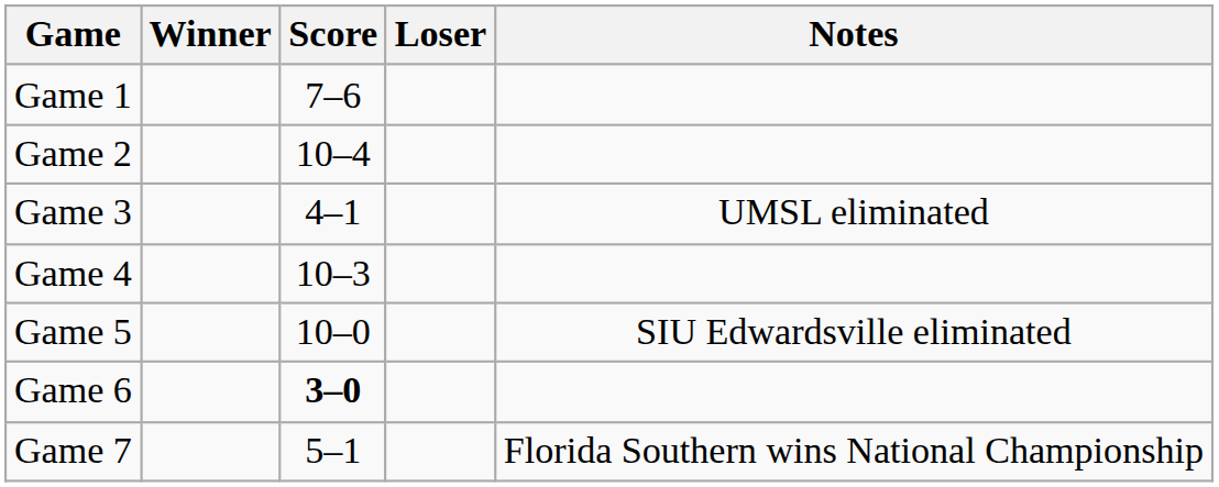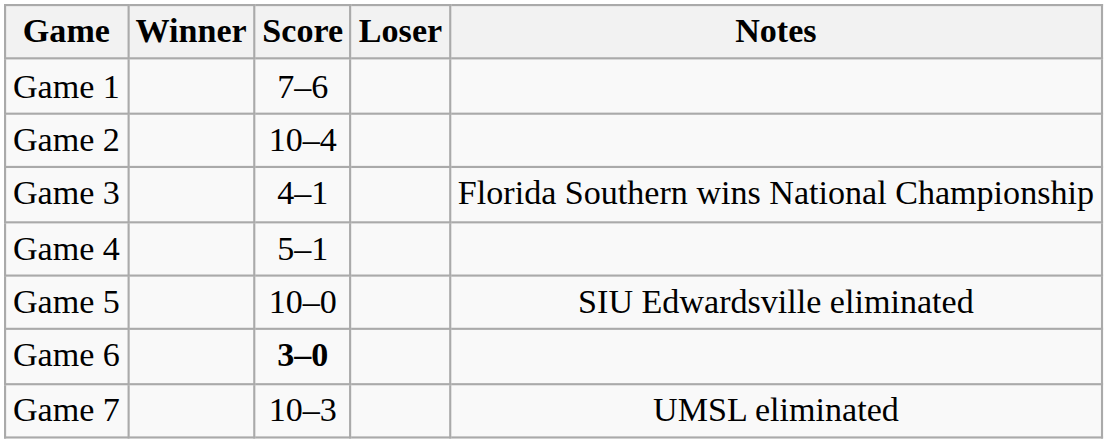 <table class="wikitable">
 <tr style="text-align:center; background:#f2f2f2;">
 <th>Game</th>
 <th>Winner</th>
 <th>Score</th>
 <th>Loser</th>
 <th>Notes</th>
 </tr>
 <tr align=center>
 <td>Game 1</td>
 <td></td>
 <td>7–6</td>
 <td></td>
 <td></td>
 </tr>
 <tr align=center>
 <td>Game 2</td>
 <td></td>
 <td>10–4</td>
 <td></td>
 <td></td>
 </tr>
 <tr align=center>
 <td>Game 3</td>
 <td></td>
 <td>4–1</td>
 <td></td>
-<td>UMSL eliminated</td>
+<td>Florida Southern wins National Championship</td>
 </tr>
 <tr align=center>
 <td>Game 4</td>
 <td></td>
-<td>10–3</td>
+<td>5–1</td>
 <td></td>
 <td></td>
 </tr>
 <tr align=center>
 <td>Game 5</td>
 <td></td>
 <td>10–0</td>
 <td></td>
 <td>SIU Edwardsville eliminated</td>
 </tr>
 <tr align=center>
 <td>Game 6</td>
 <td></td>
 <td><strong>3–0</strong></td>
 <td></td>
 </tr>
 <tr align=center>
 <td>Game 7</td>
 <td></td>
-<td>5–1</td>
+<td>10–3</td>
 <td></td>
-<td>Florida Southern wins National Championship</td>
+<td>UMSL eliminated</td>
 </tr>
 </table>
